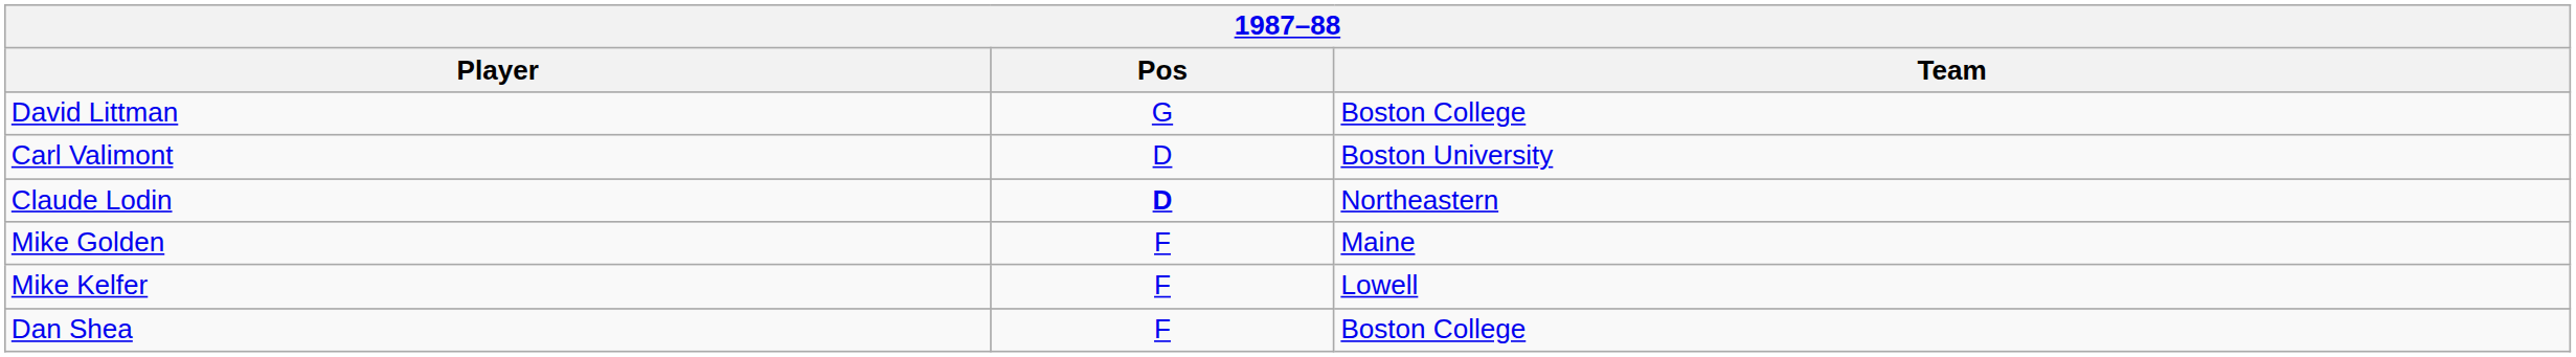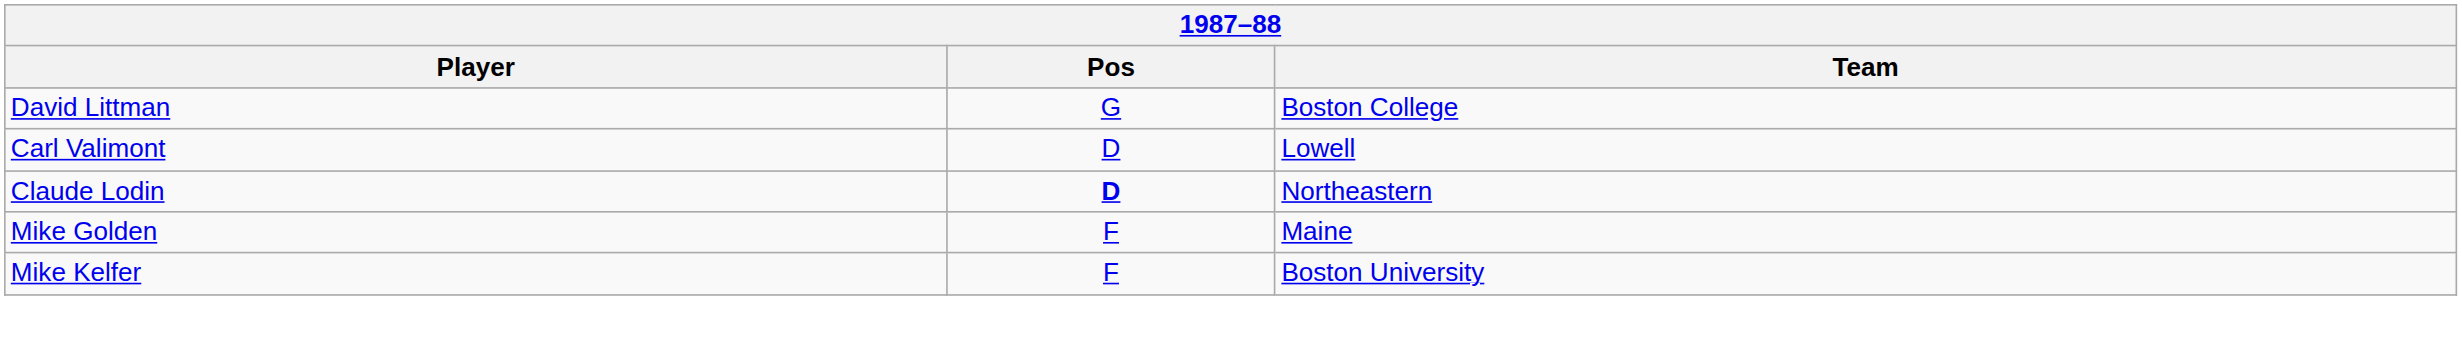 <table class="wikitable" width=95%>
 <tr>
 <th colspan=3><a href='#'>1987–88</a></th>
 </tr>
 <tr>
 <th>Player</th>
 <th>Pos</th>
 <th>Team</th>
 </tr>
 <tr>
 <td><a href='#'>David Littman</a></td>
 <td align=center><a href='#'>G</a></td>
 <td><a href='#'>Boston College</a></td>
 </tr>
 <tr>
 <td><a href='#'>Carl Valimont</a></td>
 <td align=center><a href='#'>D</a></td>
-<td><a href='#'>Boston University</a></td>
+<td><a href='#'>Lowell</a></td>
 </tr>
 <tr>
 <td><a href='#'>Claude Lodin</a></td>
 <td align=center><strong><a href='#'>D</a></strong></td>
 <td><a href='#'>Northeastern</a></td>
 </tr>
 <tr>
 <td><a href='#'>Mike Golden</a></td>
 <td align=center><a href='#'>F</a></td>
 <td><a href='#'>Maine</a></td>
 </tr>
 <tr>
 <td><a href='#'>Mike Kelfer</a></td>
 <td align=center><a href='#'>F</a></td>
-<td><a href='#'>Lowell</a></td>
-</tr>
-<tr>
-<td><a href='#'>Dan Shea</a></td>
-<td align=center><a href='#'>F</a></td>
-<td><a href='#'>Boston College</a></td>
+<td><a href='#'>Boston University</a></td>
 </tr>
 </table>
